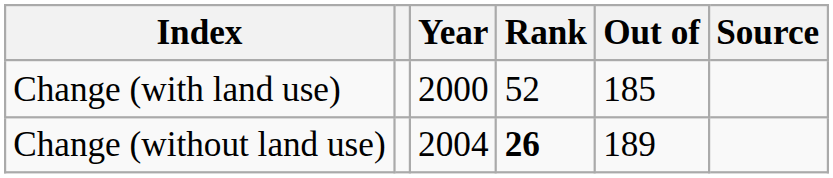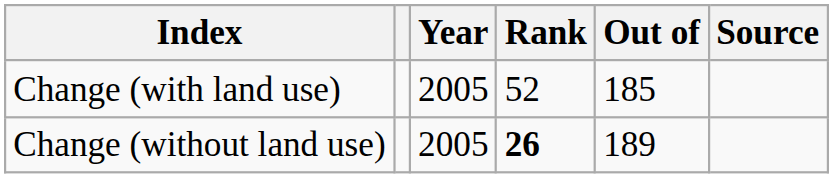 <table class="wikitable sortable">
 <tr>
 <th>Index</th>
 <th></th>
 <th>Year</th>
 <th>Rank</th>
 <th>Out of</th>
 <th>Source</th>
 </tr>
 <tr>
 <td>Change (with land use)</td>
 <td></td>
-<td>2000</td>
+<td>2005</td>
 <td>52</td>
 <td>185</td>
 <td></td>
 </tr>
 <tr>
 <td>Change (without land use)</td>
 <td></td>
-<td>2004</td>
+<td>2005</td>
 <td><strong>26</strong></td>
 <td>189</td>
 <td></td>
 </tr>
 </table>
